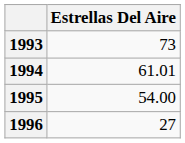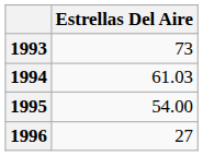 <table class="wikitable" style="margin-left: auto; margin-right: auto; border: none;">
 <tr>
 <th></th>
 <th>Estrellas Del Aire</th>
 </tr>
 <tr style="text-align:right;">
 <th scope="row">1993</th>
 <td>73</td>
 </tr>
 <tr style="text-align:right;">
 <th scope="row">1994</th>
-<td>61.01</td>
+<td>61.03</td>
 </tr>
 <tr style="text-align:right;">
 <th scope="row">1995</th>
 <td>54.00</td>
 </tr>
 <tr style="text-align:right;">
 <th scope="row">1996</th>
 <td>27</td>
 </tr>
 </table>
